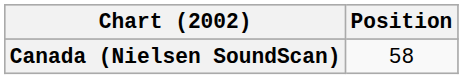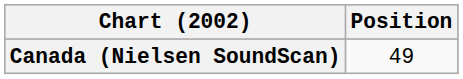 <table class="wikitable plainrowheaders" style="text-align:center">
 <tr>
 <th scope="col">Chart (2002)</th>
 <th scope="col">Position</th>
 </tr>
 <tr>
 <th scope="row">Canada (Nielsen SoundScan)</th>
-<td>58</td>
+<td>49</td>
 </tr>
 </table>
